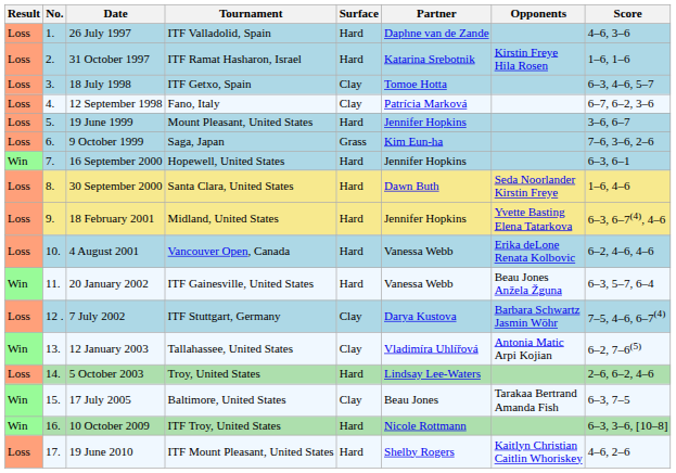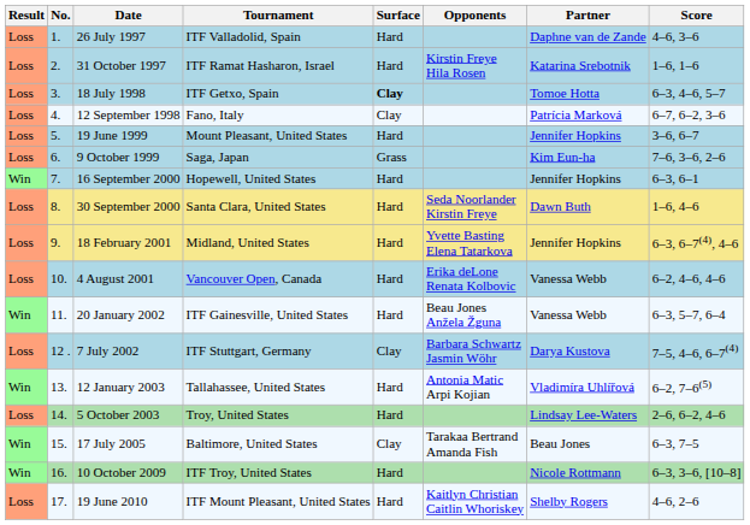 <table class="sortable wikitable">
 <tr>
 <th>Result</th>
 <th>No.</th>
 <th>Date</th>
 <th>Tournament</th>
 <th>Surface</th>
+<th>Opponents</th>
 <th>Partner</th>
-<th>Opponents</th>
 <th class="unsortable">Score</th>
 </tr>
 <tr style="background:lightblue;">
 <td style="background:#ffa07a;">Loss</td>
 <td>1.</td>
 <td>26 July 1997</td>
 <td>ITF Valladolid, Spain</td>
 <td>Hard</td>
+<td></td>
 <td> <a href='#'>Daphne van de Zande</a></td>
-<td></td>
 <td>4–6, 3–6</td>
 </tr>
 <tr style="background:lightblue;">
 <td style="background:#ffa07a;">Loss</td>
 <td>2.</td>
 <td>31 October 1997</td>
 <td>ITF Ramat Hasharon, Israel</td>
 <td>Hard</td>
+<td> <a href='#'>Kirstin Freye</a> <br>  <a href='#'>Hila Rosen</a></td>
 <td> <a href='#'>Katarina Srebotnik</a></td>
-<td> <a href='#'>Kirstin Freye</a> <br>  <a href='#'>Hila Rosen</a></td>
 <td>1–6, 1–6</td>
 </tr>
 <tr style="background:lightblue;">
 <td style="background:#ffa07a;">Loss</td>
 <td>3.</td>
 <td>18 July 1998</td>
 <td>ITF Getxo, Spain</td>
-<td>Clay</td>
+<td><strong>Clay</strong></td>
+<td></td>
 <td> <a href='#'>Tomoe Hotta</a></td>
-<td></td>
 <td>6–3, 4–6, 5–7</td>
 </tr>
 <tr style="background:#f0f8ff;">
 <td style="background:#ffa07a;">Loss</td>
 <td>4.</td>
 <td>12 September 1998</td>
 <td>Fano, Italy</td>
 <td>Clay</td>
+<td></td>
 <td> <a href='#'>Patrícia Marková</a></td>
-<td></td>
 <td>6–7, 6–2, 3–6</td>
 </tr>
 <tr style="background:lightblue;">
 <td style="background:#ffa07a;">Loss</td>
 <td>5.</td>
 <td>19 June 1999</td>
 <td>Mount Pleasant, United States</td>
 <td>Hard</td>
+<td></td>
 <td> <a href='#'>Jennifer Hopkins</a></td>
-<td></td>
 <td>3–6, 6–7</td>
 </tr>
 <tr style="background:lightblue;">
 <td style="background:#ffa07a;">Loss</td>
 <td>6.</td>
 <td>9 October 1999</td>
 <td>Saga, Japan</td>
 <td>Grass</td>
+<td></td>
 <td> <a href='#'>Kim Eun-ha</a></td>
-<td></td>
 <td>7–6, 3–6, 2–6</td>
 </tr>
 <tr style="background:lightblue;">
 <td style="background:#98fb98;">Win</td>
 <td>7.</td>
 <td>16 September 2000</td>
 <td>Hopewell, United States</td>
 <td>Hard</td>
+<td></td>
 <td> Jennifer Hopkins</td>
-<td></td>
 <td>6–3, 6–1</td>
 </tr>
 <tr style="background:#f7e98e;">
 <td style="background:#ffa07a;">Loss</td>
 <td>8.</td>
 <td>30 September 2000</td>
 <td>Santa Clara, United States</td>
 <td>Hard</td>
+<td> <a href='#'>Seda Noorlander</a> <br>  <a href='#'>Kirstin Freye</a></td>
 <td> <a href='#'>Dawn Buth</a></td>
-<td> <a href='#'>Seda Noorlander</a> <br>  <a href='#'>Kirstin Freye</a></td>
 <td>1–6, 4–6</td>
 </tr>
 <tr style="background:#f7e98e;">
 <td style="background:#ffa07a;">Loss</td>
 <td>9.</td>
 <td>18 February 2001</td>
 <td>Midland, United States</td>
 <td>Hard</td>
+<td> <a href='#'>Yvette Basting</a> <br>  <a href='#'>Elena Tatarkova</a></td>
 <td> Jennifer Hopkins</td>
-<td> <a href='#'>Yvette Basting</a> <br>  <a href='#'>Elena Tatarkova</a></td>
 <td>6–3, 6–7<sup>(4)</sup>, 4–6</td>
 </tr>
 <tr style="background:lightblue;">
 <td style="background:#ffa07a;">Loss</td>
 <td>10.</td>
 <td>4 August 2001</td>
 <td><a href='#'>Vancouver Open</a>, Canada</td>
 <td>Hard</td>
+<td> <a href='#'>Erika deLone</a> <br>  <a href='#'>Renata Kolbovic</a></td>
 <td> Vanessa Webb</td>
-<td> <a href='#'>Erika deLone</a> <br>  <a href='#'>Renata Kolbovic</a></td>
 <td>6–2, 4–6, 4–6</td>
 </tr>
 <tr style="background:#f0f8ff;">
 <td style="background:#98fb98;">Win</td>
 <td>11.</td>
 <td>20 January 2002</td>
 <td>ITF Gainesville, United States</td>
 <td>Hard</td>
+<td> Beau Jones <br>  <a href='#'>Anžela Žguna</a></td>
 <td> Vanessa Webb</td>
-<td> Beau Jones <br>  <a href='#'>Anžela Žguna</a></td>
 <td>6–3, 5–7, 6–4</td>
 </tr>
 <tr style="background:lightblue;">
 <td style="background:#ffa07a;">Loss</td>
 <td>12 .</td>
 <td>7 July 2002</td>
 <td>ITF Stuttgart, Germany</td>
 <td>Clay</td>
+<td> <a href='#'>Barbara Schwartz</a> <br>   <a href='#'>Jasmin Wöhr</a></td>
 <td> <a href='#'>Darya Kustova</a></td>
-<td> <a href='#'>Barbara Schwartz</a> <br>   <a href='#'>Jasmin Wöhr</a></td>
 <td>7–5, 4–6, 6–7<sup>(4)</sup></td>
 </tr>
 <tr style="background:#f0f8ff;">
 <td style="background:#98fb98;">Win</td>
 <td>13.</td>
 <td>12 January 2003</td>
 <td>Tallahassee, United States</td>
-<td>Clay</td>
+<td>Hard</td>
+<td> <a href='#'>Antonia Matic</a> <br>  Arpi Kojian</td>
 <td> <a href='#'>Vladimíra Uhlířová</a></td>
-<td> <a href='#'>Antonia Matic</a> <br>  Arpi Kojian</td>
 <td>6–2, 7–6<sup>(5)</sup></td>
 </tr>
 <tr style="background:#addfad;">
 <td style="background:#ffa07a;">Loss</td>
 <td>14.</td>
 <td>5 October 2003</td>
 <td>Troy, United States</td>
 <td>Hard</td>
+<td></td>
 <td> <a href='#'>Lindsay Lee-Waters</a></td>
-<td></td>
 <td>2–6, 6–2, 4–6</td>
 </tr>
 <tr style="background:#f0f8ff;">
 <td style="background:#98fb98;">Win</td>
 <td>15.</td>
 <td>17 July 2005</td>
 <td>Baltimore, United States</td>
 <td>Clay</td>
+<td> Tarakaa Bertrand <br>  Amanda Fish</td>
 <td> Beau Jones</td>
-<td> Tarakaa Bertrand <br>  Amanda Fish</td>
 <td>6–3, 7–5</td>
 </tr>
 <tr style="background:#addfad;">
 <td style="background:#98fb98;">Win</td>
 <td>16.</td>
 <td>10 October 2009</td>
 <td>ITF Troy, United States</td>
 <td>Hard</td>
+<td></td>
 <td> <a href='#'>Nicole Rottmann</a></td>
-<td></td>
 <td>6–3, 3–6, [10–8]</td>
 </tr>
 <tr style="background:#f0f8ff;">
 <td style="background:#ffa07a;">Loss</td>
 <td>17.</td>
 <td>19 June 2010</td>
 <td>ITF Mount Pleasant, United States</td>
 <td>Hard</td>
+<td> <a href='#'>Kaitlyn Christian</a> <br>  <a href='#'>Caitlin Whoriskey</a></td>
 <td> <a href='#'>Shelby Rogers</a></td>
-<td> <a href='#'>Kaitlyn Christian</a> <br>  <a href='#'>Caitlin Whoriskey</a></td>
 <td>4–6, 2–6</td>
 </tr>
 </table>
